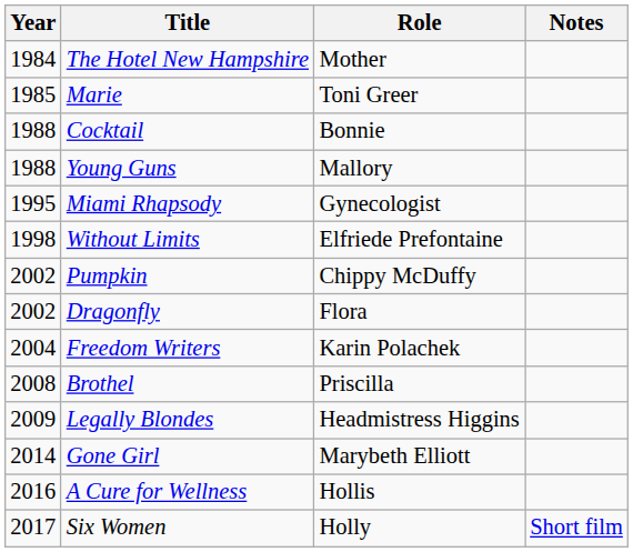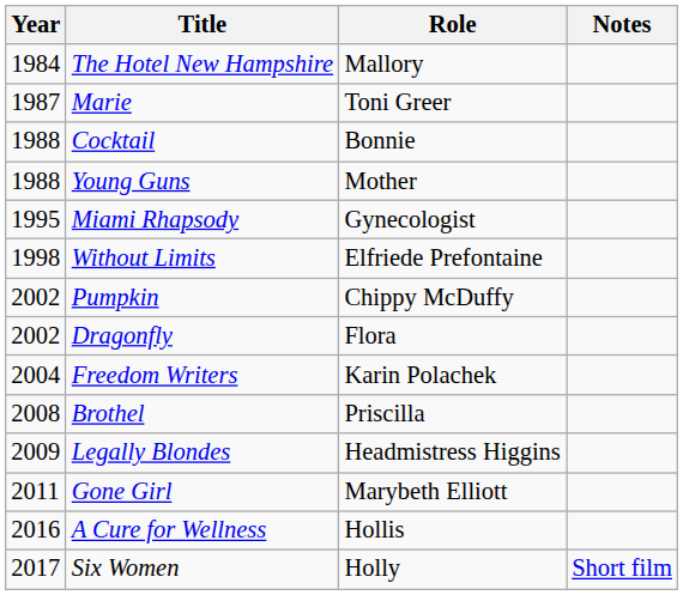 <table class="wikitable sortable">
 <tr>
 <th>Year</th>
 <th>Title</th>
 <th>Role</th>
 <th class="unsortable">Notes</th>
 </tr>
 <tr>
 <td>1984</td>
 <td><em><a href='#'>The Hotel New Hampshire</a></em></td>
-<td>Mother</td>
+<td>Mallory</td>
 <td></td>
 </tr>
 <tr>
-<td>1985</td>
+<td>1987</td>
 <td><em><a href='#'>Marie</a></em></td>
 <td>Toni Greer</td>
 <td></td>
 </tr>
 <tr>
 <td>1988</td>
 <td><em><a href='#'>Cocktail</a></em></td>
 <td>Bonnie</td>
 <td></td>
 </tr>
 <tr>
 <td>1988</td>
 <td><em><a href='#'>Young Guns</a></em></td>
-<td>Mallory</td>
+<td>Mother</td>
 <td></td>
 </tr>
 <tr>
 <td>1995</td>
 <td><em><a href='#'>Miami Rhapsody</a></em></td>
 <td>Gynecologist</td>
 <td></td>
 </tr>
 <tr>
 <td>1998</td>
 <td><em><a href='#'>Without Limits</a></em></td>
 <td>Elfriede Prefontaine</td>
 <td></td>
 </tr>
 <tr>
 <td>2002</td>
 <td><em><a href='#'>Pumpkin</a></em></td>
 <td>Chippy McDuffy</td>
 <td></td>
 </tr>
 <tr>
 <td>2002</td>
 <td><em><a href='#'>Dragonfly</a></em></td>
 <td>Flora</td>
 <td></td>
 </tr>
 <tr>
 <td>2004</td>
 <td><em><a href='#'>Freedom Writers</a></em></td>
 <td>Karin Polachek</td>
 <td></td>
 </tr>
 <tr>
 <td>2008</td>
 <td><em><a href='#'>Brothel</a></em></td>
 <td>Priscilla</td>
 <td></td>
 </tr>
 <tr>
 <td>2009</td>
 <td><em><a href='#'>Legally Blondes</a></em></td>
 <td>Headmistress Higgins</td>
 <td></td>
 </tr>
 <tr>
-<td>2014</td>
+<td>2011</td>
 <td><em><a href='#'>Gone Girl</a></em></td>
 <td>Marybeth Elliott</td>
 <td></td>
 </tr>
 <tr>
 <td>2016</td>
 <td><em><a href='#'>A Cure for Wellness</a></em></td>
 <td>Hollis</td>
 <td></td>
 </tr>
 <tr>
 <td>2017</td>
 <td><em>Six Women</em></td>
 <td>Holly</td>
 <td><a href='#'>Short film</a></td>
 </tr>
 </table>
